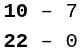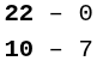 <table style="text-align:center">
 <tr>
 <th width=200></th>
 <th width=100></th>
 <th width=200></th>
 </tr>
 <tr>
 <td align=right><strong></strong></td>
-<td><strong>10</strong> – 7</td>
+<td><strong>22</strong> – 0</td>
 <td align=left></td>
 </tr>
 <tr>
 <td align=right><strong></strong></td>
-<td><strong>22</strong> – 0</td>
+<td><strong>10</strong> – 7</td>
 <td align=left></td>
 </tr>
 </table>
